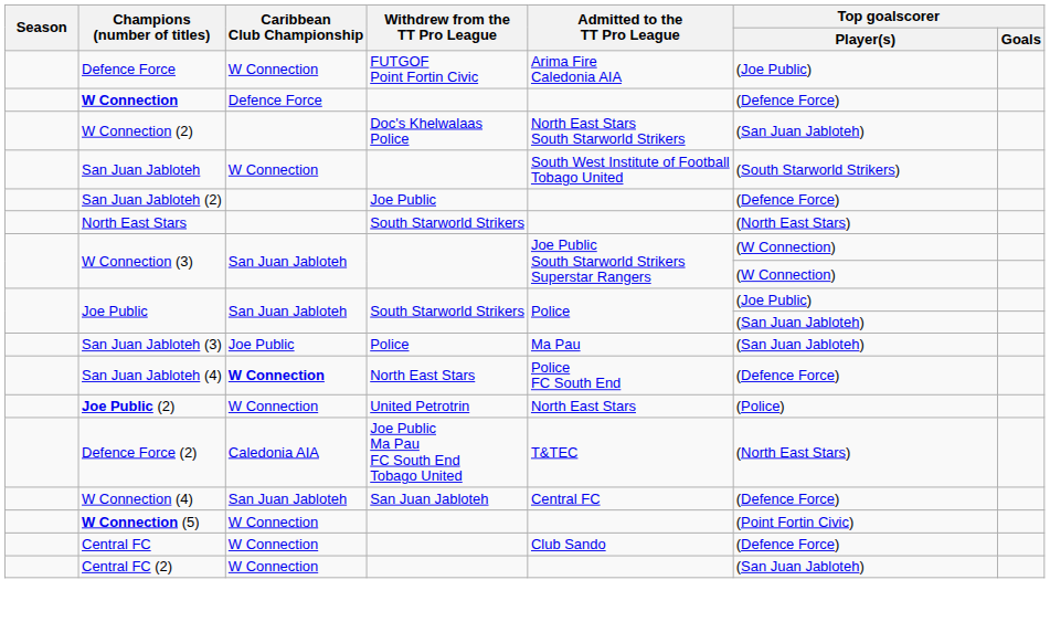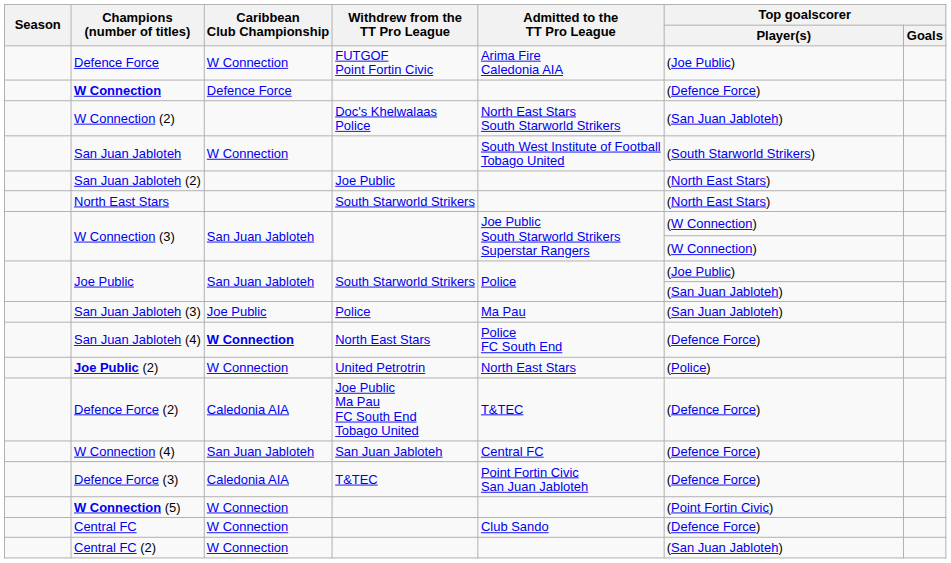 <table class="wikitable sortable" style="text-align:left; font-size:90%;">
 <tr>
 <th rowspan=2>  Season  </th>
 <th rowspan=2>Champions<br>(number of titles)</th>
 <th rowspan=2>Caribbean<br>Club Championship</th>
 <th rowspan=2>Withdrew from the<br>TT Pro League</th>
 <th rowspan=2>Admitted to the<br>TT Pro League</th>
 <th colspan=2>Top goalscorer</th>
 </tr>
 <tr>
 <th width=260>Player(s)</th>
 <th>Goals</th>
 </tr>
 <tr>
 <td></td>
 <td><a href='#'>Defence Force</a></td>
 <td><a href='#'>W Connection</a></td>
 <td><a href='#'>FUTGOF</a><br><a href='#'>Point Fortin Civic</a></td>
 <td><a href='#'>Arima Fire</a><br><a href='#'>Caledonia AIA</a></td>
 <td align="left">  (<a href='#'>Joe Public</a>)</td>
 <td></td>
 </tr>
 <tr>
 <td></td>
 <td><strong><a href='#'>W Connection</a></strong></td>
 <td><a href='#'>Defence Force</a></td>
 <td></td>
 <td></td>
 <td align="left">  (<a href='#'>Defence Force</a>)</td>
 <td></td>
 </tr>
 <tr>
 <td></td>
 <td><a href='#'>W Connection</a> (2)</td>
 <td></td>
 <td><a href='#'>Doc's Khelwalaas</a><br><a href='#'>Police</a></td>
 <td><a href='#'>North East Stars</a><br><a href='#'>South Starworld Strikers</a></td>
 <td align="left">  (<a href='#'>San Juan Jabloteh</a>)</td>
 <td></td>
 </tr>
 <tr>
 <td></td>
 <td><a href='#'>San Juan Jabloteh</a></td>
 <td><a href='#'>W Connection</a></td>
 <td></td>
 <td><a href='#'>South West Institute of Football</a><br><a href='#'>Tobago United</a></td>
 <td align="left">  (<a href='#'>South Starworld Strikers</a>)</td>
 <td></td>
 </tr>
 <tr>
 <td></td>
 <td><a href='#'>San Juan Jabloteh</a> (2)</td>
 <td></td>
 <td><a href='#'>Joe Public</a></td>
 <td></td>
-<td align="left">  (<a href='#'>Defence Force</a>)</td>
+<td align="left">  (<a href='#'>North East Stars</a>)</td>
 <td></td>
 </tr>
 <tr>
 <td></td>
 <td><a href='#'>North East Stars</a></td>
 <td></td>
 <td><a href='#'>South Starworld Strikers</a></td>
 <td></td>
 <td align="left">  (<a href='#'>North East Stars</a>)</td>
 <td></td>
 </tr>
 <tr>
 <td rowspan="2"></td>
 <td rowspan="2"><a href='#'>W Connection</a> (3)</td>
 <td rowspan="2"><a href='#'>San Juan Jabloteh</a></td>
 <td rowspan="2"></td>
 <td rowspan="2"><a href='#'>Joe Public</a><br><a href='#'>South Starworld Strikers</a><br><a href='#'>Superstar Rangers</a></td>
 <td align="left">  (<a href='#'>W Connection</a>)</td>
 <td></td>
 </tr>
 <tr>
 <td align="left">  (<a href='#'>W Connection</a>)</td>
 <td></td>
 </tr>
 <tr>
 <td rowspan="2"></td>
 <td rowspan="2"><a href='#'>Joe Public</a></td>
 <td rowspan="2"><a href='#'>San Juan Jabloteh</a></td>
 <td rowspan="2"><a href='#'>South Starworld Strikers</a></td>
 <td rowspan="2"><a href='#'>Police</a></td>
 <td align="left">  (<a href='#'>Joe Public</a>)</td>
 <td></td>
 </tr>
 <tr>
 <td align="left">  (<a href='#'>San Juan Jabloteh</a>)</td>
 <td></td>
 </tr>
 <tr>
 <td></td>
 <td><a href='#'>San Juan Jabloteh</a> (3)</td>
 <td><a href='#'>Joe Public</a></td>
 <td><a href='#'>Police</a></td>
 <td><a href='#'>Ma Pau</a></td>
 <td align="left">  (<a href='#'>San Juan Jabloteh</a>)</td>
 <td></td>
 </tr>
 <tr>
 <td></td>
 <td><a href='#'>San Juan Jabloteh</a> (4)</td>
 <td><strong><a href='#'>W Connection</a></strong></td>
 <td><a href='#'>North East Stars</a></td>
 <td><a href='#'>Police</a><br><a href='#'>FC South End</a></td>
 <td align="left">  (<a href='#'>Defence Force</a>)</td>
 <td></td>
 </tr>
 <tr>
 <td></td>
 <td><strong><a href='#'>Joe Public</a></strong> (2)</td>
 <td><a href='#'>W Connection</a></td>
 <td><a href='#'>United Petrotrin</a></td>
 <td><a href='#'>North East Stars</a></td>
 <td align="left">  (<a href='#'>Police</a>)</td>
 <td></td>
 </tr>
 <tr>
 <td></td>
 <td><a href='#'>Defence Force</a> (2)</td>
 <td><a href='#'>Caledonia AIA</a></td>
 <td><a href='#'>Joe Public</a><br><a href='#'>Ma Pau</a><br><a href='#'>FC South End</a><br><a href='#'>Tobago United</a></td>
 <td><a href='#'>T&TEC</a></td>
-<td align="left">  (<a href='#'>North East Stars</a>)</td>
+<td align="left">  (<a href='#'>Defence Force</a>)</td>
 <td></td>
 </tr>
 <tr>
 <td></td>
 <td><a href='#'>W Connection</a> (4)</td>
 <td><a href='#'>San Juan Jabloteh</a></td>
 <td><a href='#'>San Juan Jabloteh</a></td>
 <td><a href='#'>Central FC</a></td>
+<td align="left">  (<a href='#'>Defence Force</a>)</td>
+<td></td>
+</tr>
+<tr>
+<td></td>
+<td><a href='#'>Defence Force</a> (3)</td>
+<td><a href='#'>Caledonia AIA</a></td>
+<td><a href='#'>T&TEC</a></td>
+<td><a href='#'>Point Fortin Civic</a><br><a href='#'>San Juan Jabloteh</a></td>
 <td align="left">  (<a href='#'>Defence Force</a>)</td>
 <td></td>
 </tr>
 <tr>
 <td></td>
 <td><strong><a href='#'>W Connection</a></strong> (5)</td>
 <td><a href='#'>W Connection</a></td>
 <td></td>
 <td></td>
 <td align="left">  (<a href='#'>Point Fortin Civic</a>)</td>
 <td></td>
 </tr>
 <tr>
 <td></td>
 <td><a href='#'>Central FC</a></td>
 <td><a href='#'>W Connection</a></td>
 <td></td>
 <td><a href='#'>Club Sando</a></td>
 <td align="left">  (<a href='#'>Defence Force</a>)</td>
 <td></td>
 </tr>
 <tr>
 <td></td>
 <td><a href='#'>Central FC</a> (2)</td>
 <td><a href='#'>W Connection</a></td>
 <td></td>
 <td></td>
 <td align="left">  (<a href='#'>San Juan Jabloteh</a>)</td>
 <td></td>
 </tr>
 </table>
